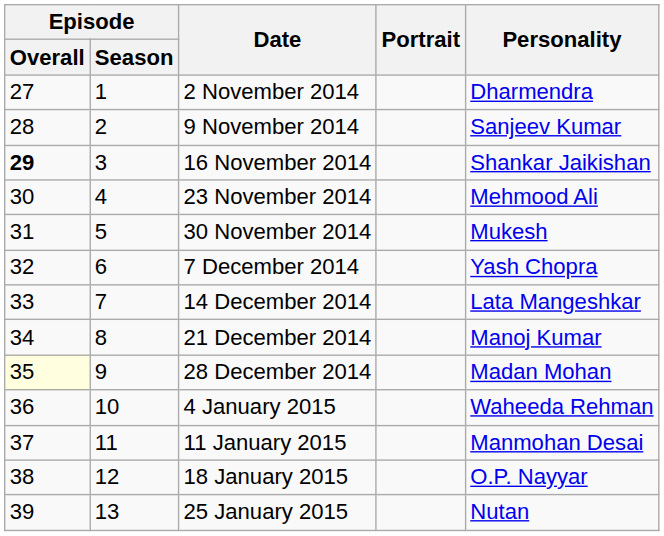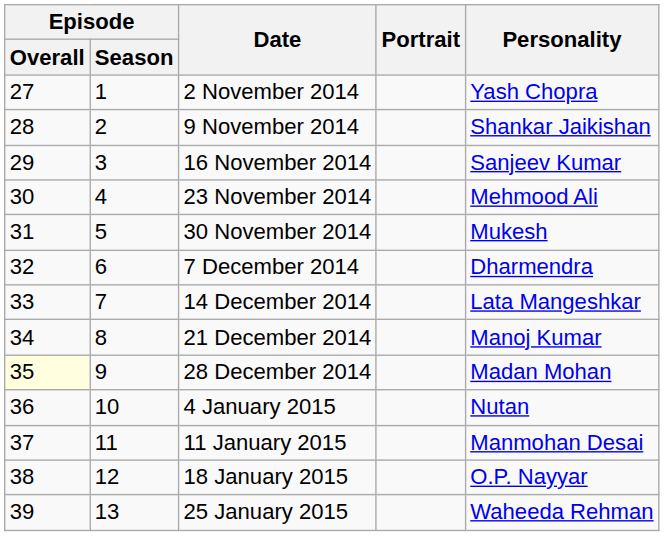 <table class="wikitable">
 <tr>
 <th colspan="2" scope="col">Episode</th>
 <th scope="col" rowspan="2">Date</th>
 <th scope="col" rowspan="2">Portrait</th>
 <th scope="col" rowspan="2">Personality</th>
 </tr>
 <tr>
 <th scope="col">Overall</th>
 <th scope="col">Season</th>
 </tr>
 <tr>
 <td>27</td>
 <td>1</td>
 <td>2 November 2014</td>
 <td></td>
-<td><a href='#'>Dharmendra</a></td>
+<td><a href='#'>Yash Chopra</a></td>
 </tr>
 <tr>
 <td>28</td>
 <td>2</td>
 <td>9 November 2014</td>
 <td></td>
-<td><a href='#'>Sanjeev Kumar</a></td>
+<td><a href='#'>Shankar Jaikishan</a></td>
 </tr>
 <tr>
-<td><strong>29</strong></td>
+<td>29</td>
 <td>3</td>
 <td>16 November 2014</td>
 <td></td>
-<td><a href='#'>Shankar Jaikishan</a></td>
+<td><a href='#'>Sanjeev Kumar</a></td>
 </tr>
 <tr>
 <td>30</td>
 <td>4</td>
 <td>23 November 2014</td>
 <td></td>
 <td><a href='#'>Mehmood Ali</a></td>
 </tr>
 <tr>
 <td>31</td>
 <td>5</td>
 <td>30 November 2014</td>
 <td></td>
 <td><a href='#'>Mukesh</a></td>
 </tr>
 <tr>
 <td>32</td>
 <td>6</td>
 <td>7 December 2014</td>
 <td></td>
-<td><a href='#'>Yash Chopra</a></td>
+<td><a href='#'>Dharmendra</a></td>
 </tr>
 <tr>
 <td>33</td>
 <td>7</td>
 <td>14 December 2014</td>
 <td></td>
 <td><a href='#'>Lata Mangeshkar</a></td>
 </tr>
 <tr>
 <td>34</td>
 <td>8</td>
 <td>21 December 2014</td>
 <td></td>
 <td><a href='#'>Manoj Kumar</a></td>
 </tr>
 <tr>
 <td style="background: lightyellow;">35</td>
 <td>9</td>
 <td>28 December 2014</td>
 <td></td>
 <td><a href='#'>Madan Mohan</a></td>
 </tr>
 <tr>
 <td>36</td>
 <td>10</td>
 <td>4 January 2015</td>
 <td></td>
-<td><a href='#'>Waheeda Rehman</a></td>
+<td><a href='#'>Nutan</a></td>
 </tr>
 <tr>
 <td>37</td>
 <td>11</td>
 <td>11 January 2015</td>
 <td></td>
 <td><a href='#'>Manmohan Desai</a></td>
 </tr>
 <tr>
 <td>38</td>
 <td>12</td>
 <td>18 January 2015</td>
 <td></td>
 <td><a href='#'>O.P. Nayyar</a></td>
 </tr>
 <tr>
 <td>39</td>
 <td>13</td>
 <td>25 January 2015</td>
 <td></td>
-<td><a href='#'>Nutan</a></td>
+<td><a href='#'>Waheeda Rehman</a></td>
 </tr>
 </table>
